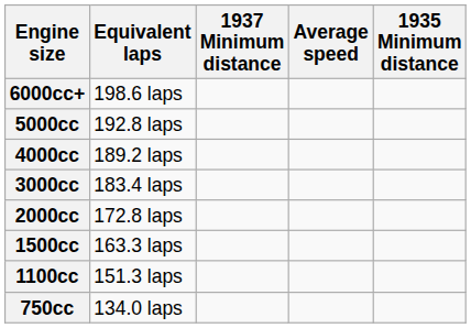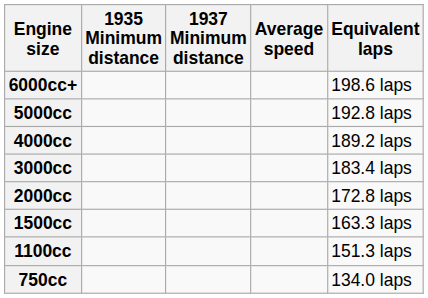 <table class="wikitable" style="font-size: 95%">
 <tr>
 <th>Engine<br> size</th>
-<th>Equivalent<br> laps</th>
+<th>1935<br>Minimum<br> distance</th>
 <th>1937<br>Minimum<br> distance</th>
 <th>Average<br> speed</th>
-<th>1935<br>Minimum<br> distance</th>
+<th>Equivalent<br> laps</th>
 </tr>
 <tr>
 <th>6000cc+</th>
-<td>198.6 laps</td>
 <td></td>
 <td></td>
 <td></td>
+<td>198.6 laps</td>
 </tr>
 <tr>
 <th>5000cc</th>
-<td>192.8 laps</td>
 <td></td>
 <td></td>
 <td></td>
+<td>192.8 laps</td>
 </tr>
 <tr>
 <th>4000cc</th>
-<td>189.2 laps</td>
 <td></td>
 <td></td>
 <td></td>
+<td>189.2 laps</td>
 </tr>
 <tr>
 <th>3000cc</th>
-<td>183.4 laps</td>
 <td></td>
 <td></td>
 <td></td>
+<td>183.4 laps</td>
 </tr>
 <tr>
 <th>2000cc</th>
-<td>172.8 laps</td>
 <td></td>
 <td></td>
 <td></td>
+<td>172.8 laps</td>
 </tr>
 <tr>
 <th>1500cc</th>
-<td>163.3 laps</td>
 <td></td>
 <td></td>
 <td></td>
+<td>163.3 laps</td>
 </tr>
 <tr>
 <th>1100cc</th>
-<td>151.3 laps</td>
 <td></td>
 <td></td>
 <td></td>
+<td>151.3 laps</td>
 </tr>
 <tr>
 <th>750cc</th>
-<td>134.0 laps</td>
 <td></td>
 <td></td>
 <td></td>
+<td>134.0 laps</td>
 </tr>
 </table>
